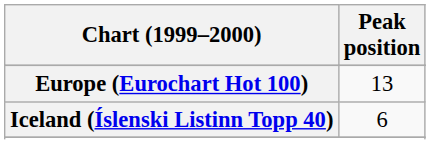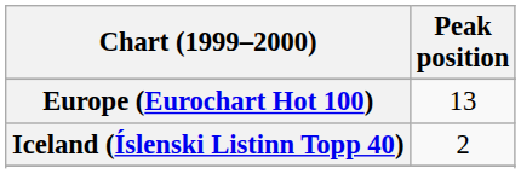 <table class="wikitable sortable plainrowheaders" style="text-align:center">
 <tr>
 <th scope="col">Chart (1999–2000)</th>
 <th scope="col">Peak<br>position</th>
 </tr>
 <tr>
 </tr>
 <tr>
 <th scope="row">Europe (<a href='#'>Eurochart Hot 100</a>)</th>
 <td>13</td>
 </tr>
 <tr>
 <th scope="row">Iceland (<a href='#'>Íslenski Listinn Topp 40</a>)</th>
-<td>6</td>
+<td>2</td>
 </tr>
 <tr>
 </tr>
 <tr>
 </tr>
 <tr>
 </tr>
 <tr>
 </tr>
 </table>
